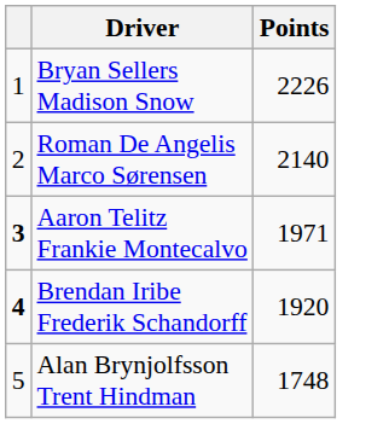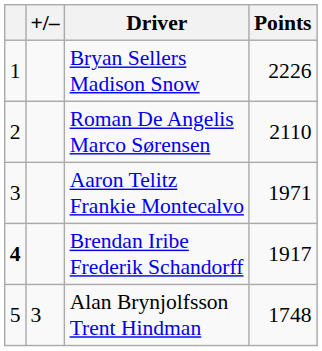 <table class="wikitable" style="font-size: 95%;">
 <tr>
 <th scope="col"></th>
+<th scope="col">+/–</th>
 <th scope="col">Driver</th>
 <th scope="col">Points</th>
 </tr>
 <tr>
 <td align=center>1</td>
+<td align="left"></td>
 <td> <a href='#'>Bryan Sellers</a><br> <a href='#'>Madison Snow</a></td>
 <td align=right>2226</td>
 </tr>
 <tr>
 <td align=center>2</td>
+<td align="left"></td>
 <td> <a href='#'>Roman De Angelis</a><br> <a href='#'>Marco Sørensen</a></td>
-<td align=right>2140</td>
+<td align=right>2110</td>
 </tr>
 <tr>
-<td align=center><strong>3</strong></td>
+<td align=center>3</td>
+<td align="left"></td>
 <td> <a href='#'>Aaron Telitz</a><br> <a href='#'>Frankie Montecalvo</a></td>
 <td align=right>1971</td>
 </tr>
 <tr>
 <td align=center><strong>4</strong></td>
+<td align="left"></td>
 <td> <a href='#'>Brendan Iribe</a><br> <a href='#'>Frederik Schandorff</a></td>
-<td align=right>1920</td>
+<td align=right>1917</td>
 </tr>
 <tr>
 <td align=center>5</td>
+<td align="left"> 3</td>
 <td> Alan Brynjolfsson<br> <a href='#'>Trent Hindman</a></td>
 <td align=right>1748</td>
 </tr>
 </table>
